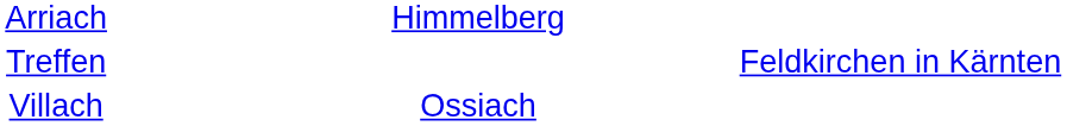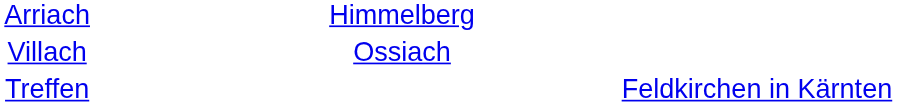 <table width="50%">
 <tr ---->
 <td width ="33%" align="center"><a href='#'>Arriach</a></td>
 <td width ="33%" align="center"><a href='#'>Himmelberg</a></td>
 <td width ="33%" align="center"></td>
 </tr>
 <tr ---->
+<td width ="33%" align="center"><a href='#'>Villach</a></td>
+<td width ="33%" align="center"><a href='#'>Ossiach</a></td>
+<td width ="33%" align="center"></td>
+</tr>
+<tr ---->
 <td width ="33%" align="center"><a href='#'>Treffen</a></td>
 <td width ="33%" align="center"></td>
 <td width ="33%" align="center"><a href='#'>Feldkirchen in Kärnten</a></td>
 </tr>
-<tr ---->
-<td width ="33%" align="center"><a href='#'>Villach</a></td>
-<td width ="33%" align="center"><a href='#'>Ossiach</a></td>
-<td width ="33%" align="center"></td>
-</tr>
 </table>
